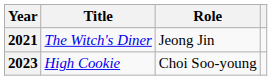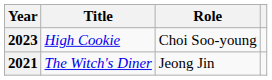 <table class="wikitable plainrowheaders sortable">
 <tr>
 <th scope="col">Year</th>
 <th scope="col">Title</th>
 <th scope="col">Role</th>
 <th scope="col" class="unsortable"></th>
 </tr>
 <tr>
+<th scope="row">2023</th>
+<td><em><a href='#'>High Cookie</a></em></td>
+<td>Choi Soo-young</td>
+<td style="text-align:center"></td>
+</tr>
+<tr>
 <th scope="row">2021</th>
 <td><em><a href='#'>The Witch's Diner</a></em></td>
 <td>Jeong Jin</td>
 <td style="text-align:center"></td>
 </tr>
-<tr>
-<th scope="row">2023</th>
-<td><em><a href='#'>High Cookie</a></em></td>
-<td>Choi Soo-young</td>
-<td style="text-align:center"></td>
-</tr>
 </table>
